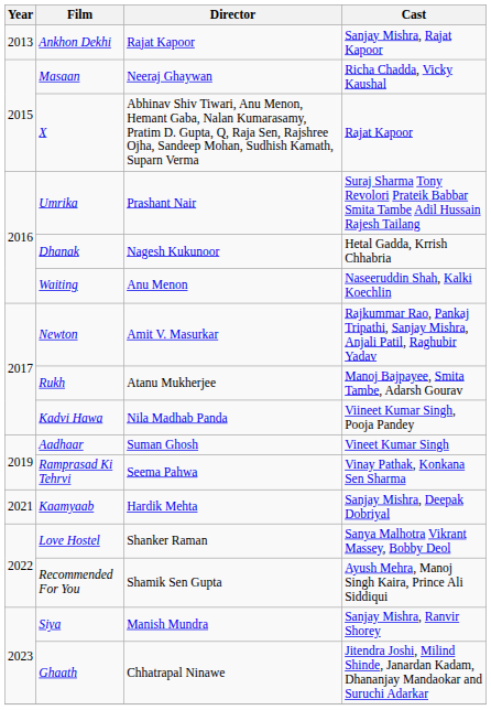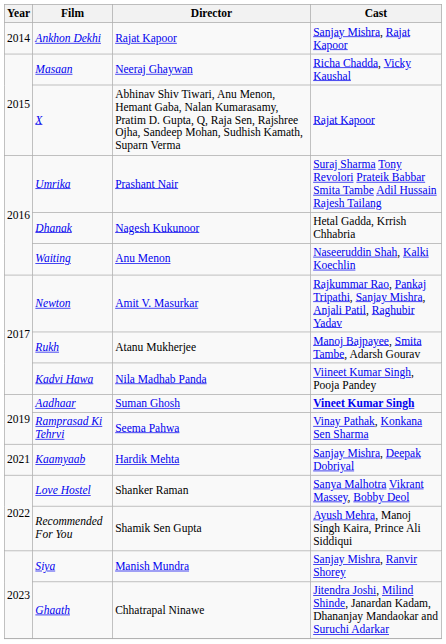 <table class="wikitable">
 <tr style="background:#ccc; text-align:center;">
 <th>Year</th>
 <th>Film</th>
 <th>Director</th>
 <th>Cast</th>
 </tr>
 <tr>
-<td>2013</td>
+<td>2014</td>
 <td><em><a href='#'>Ankhon Dekhi</a></em></td>
 <td><a href='#'>Rajat Kapoor</a></td>
 <td><a href='#'>Sanjay Mishra</a>, <a href='#'>Rajat Kapoor</a></td>
 </tr>
 <tr>
 <td rowspan="2">2015</td>
 <td><em><a href='#'>Masaan</a></em></td>
 <td><a href='#'>Neeraj Ghaywan</a></td>
 <td><a href='#'>Richa Chadda</a>, <a href='#'>Vicky Kaushal</a></td>
 </tr>
 <tr>
 <td><em><a href='#'>X</a></em></td>
 <td>Abhinav Shiv Tiwari, Anu Menon, Hemant Gaba, Nalan Kumarasamy, Pratim D. Gupta, Q, Raja Sen, Rajshree Ojha, Sandeep Mohan, Sudhish Kamath, Suparn Verma</td>
 <td><a href='#'>Rajat Kapoor</a></td>
 </tr>
 <tr>
 <td rowspan="3">2016</td>
 <td><em><a href='#'>Umrika</a></em></td>
 <td><a href='#'>Prashant Nair</a></td>
 <td><a href='#'>Suraj Sharma</a> <a href='#'>Tony Revolori</a> <a href='#'>Prateik Babbar</a> <a href='#'>Smita Tambe</a> <a href='#'>Adil Hussain</a> <a href='#'>Rajesh Tailang</a></td>
 </tr>
 <tr>
 <td><em><a href='#'>Dhanak</a></em></td>
 <td><a href='#'>Nagesh Kukunoor</a></td>
 <td>Hetal Gadda, Krrish Chhabria</td>
 </tr>
 <tr>
 <td><em><a href='#'>Waiting</a></em></td>
 <td><a href='#'>Anu Menon</a></td>
 <td><a href='#'>Naseeruddin Shah</a>, <a href='#'>Kalki Koechlin</a></td>
 </tr>
 <tr>
 <td rowspan="3">2017</td>
 <td><em><a href='#'>Newton</a></em></td>
 <td><a href='#'>Amit V. Masurkar</a></td>
 <td><a href='#'>Rajkummar Rao</a>, <a href='#'>Pankaj Tripathi</a>, <a href='#'>Sanjay Mishra</a>, <a href='#'>Anjali Patil</a>, <a href='#'>Raghubir Yadav</a></td>
 </tr>
 <tr>
 <td><em><a href='#'>Rukh</a></em></td>
 <td>Atanu Mukherjee</td>
 <td><a href='#'>Manoj Bajpayee</a>, <a href='#'>Smita Tambe</a>, Adarsh Gourav</td>
 </tr>
 <tr>
 <td><em><a href='#'>Kadvi Hawa</a></em></td>
 <td><a href='#'>Nila Madhab Panda</a></td>
 <td><a href='#'>Viineet Kumar Singh</a>, Pooja Pandey</td>
 </tr>
 <tr>
 <td rowspan="2">2019</td>
 <td><em><a href='#'>Aadhaar</a></em></td>
 <td><a href='#'>Suman Ghosh</a></td>
-<td><a href='#'>Vineet Kumar Singh</a></td>
+<td><strong><a href='#'>Vineet Kumar Singh</a></strong></td>
 </tr>
 <tr>
 <td><em><a href='#'>Ramprasad Ki Tehrvi</a></em></td>
 <td><a href='#'>Seema Pahwa</a></td>
 <td><a href='#'>Vinay Pathak</a>, <a href='#'>Konkana Sen Sharma</a></td>
 </tr>
 <tr>
 <td>2021</td>
 <td><em><a href='#'>Kaamyaab</a></em></td>
 <td><a href='#'>Hardik Mehta</a></td>
 <td><a href='#'>Sanjay Mishra</a>, <a href='#'>Deepak Dobriyal</a></td>
 </tr>
 <tr>
 <td rowspan="2">2022</td>
 <td><em><a href='#'>Love Hostel</a></em></td>
 <td>Shanker Raman</td>
 <td><a href='#'>Sanya Malhotra</a> <a href='#'>Vikrant Massey</a>, <a href='#'>Bobby Deol</a></td>
 </tr>
 <tr>
 <td><em>Recommended For You </em></td>
 <td>Shamik Sen Gupta</td>
 <td><a href='#'>Ayush Mehra</a>, Manoj Singh Kaira, Prince Ali Siddiqui</td>
 </tr>
 <tr>
 <td rowspan="2">2023</td>
 <td><em><a href='#'>Siya</a></em></td>
 <td><a href='#'>Manish Mundra</a></td>
 <td><a href='#'>Sanjay Mishra</a>, <a href='#'>Ranvir Shorey</a></td>
 </tr>
 <tr>
 <td><em><a href='#'>Ghaath</a></em></td>
 <td>Chhatrapal Ninawe</td>
 <td><a href='#'>Jitendra Joshi</a>, <a href='#'>Milind Shinde</a>, Janardan Kadam, Dhananjay Mandaokar and <a href='#'>Suruchi Adarkar</a></td>
 </tr>
 <tr>
 </tr>
 </table>
